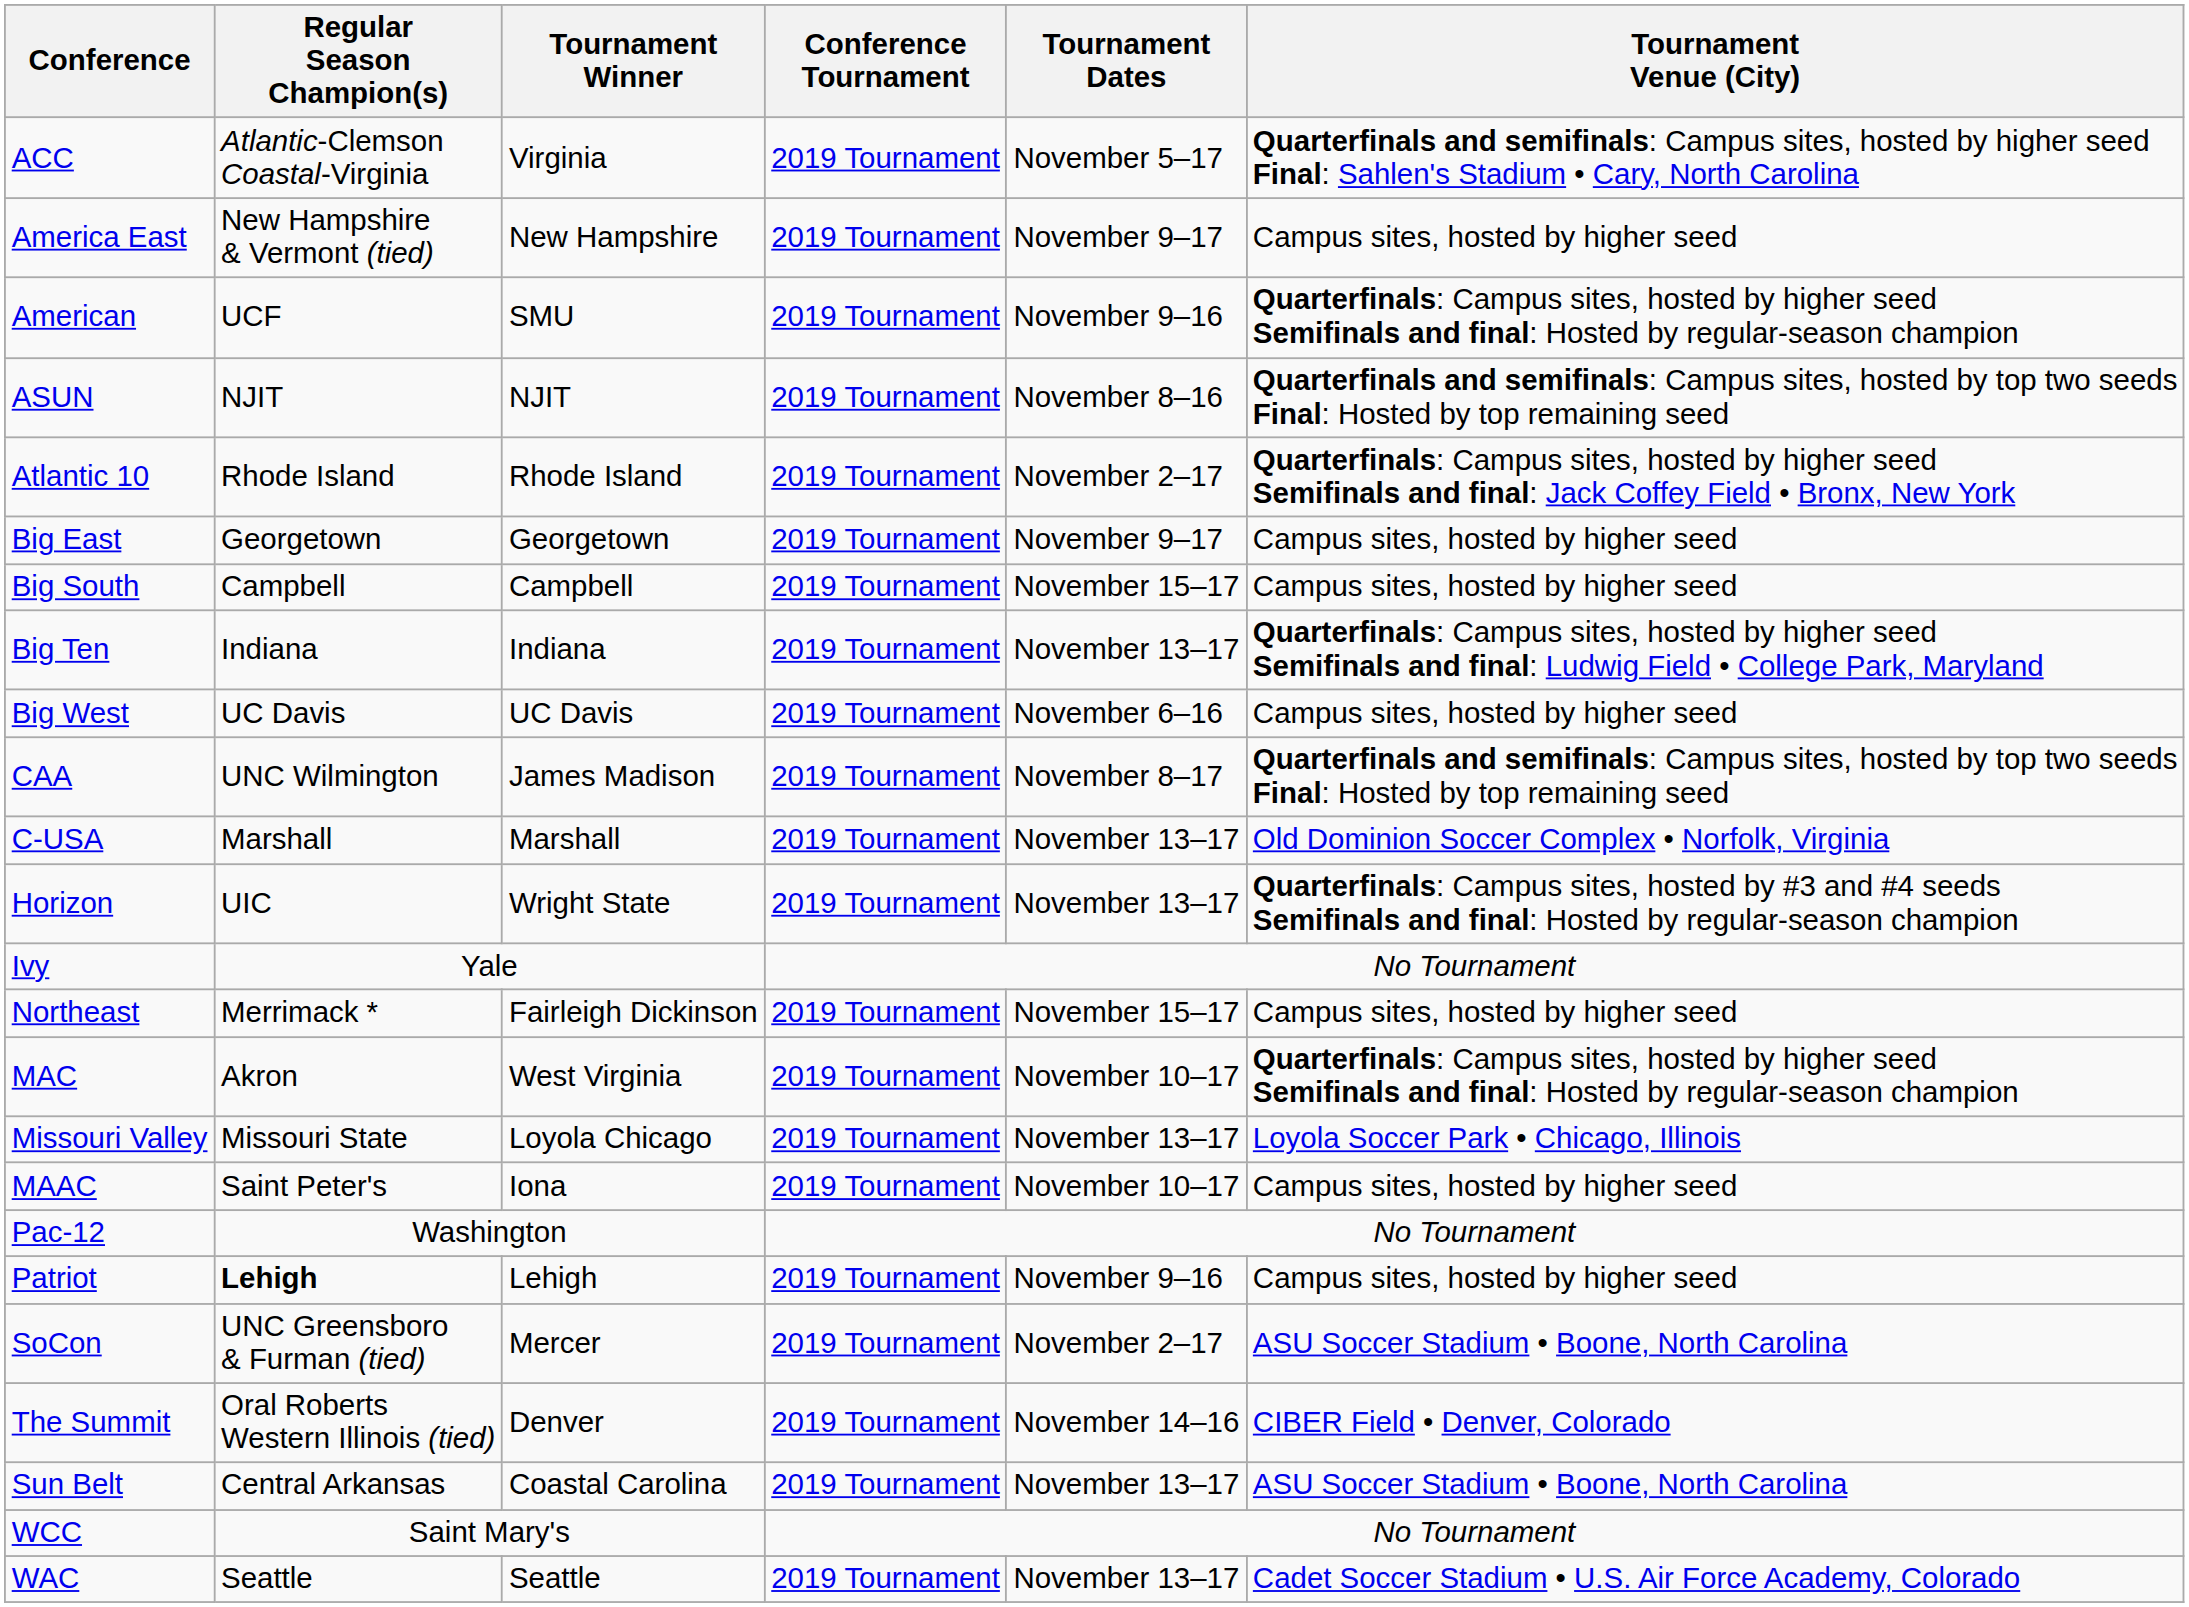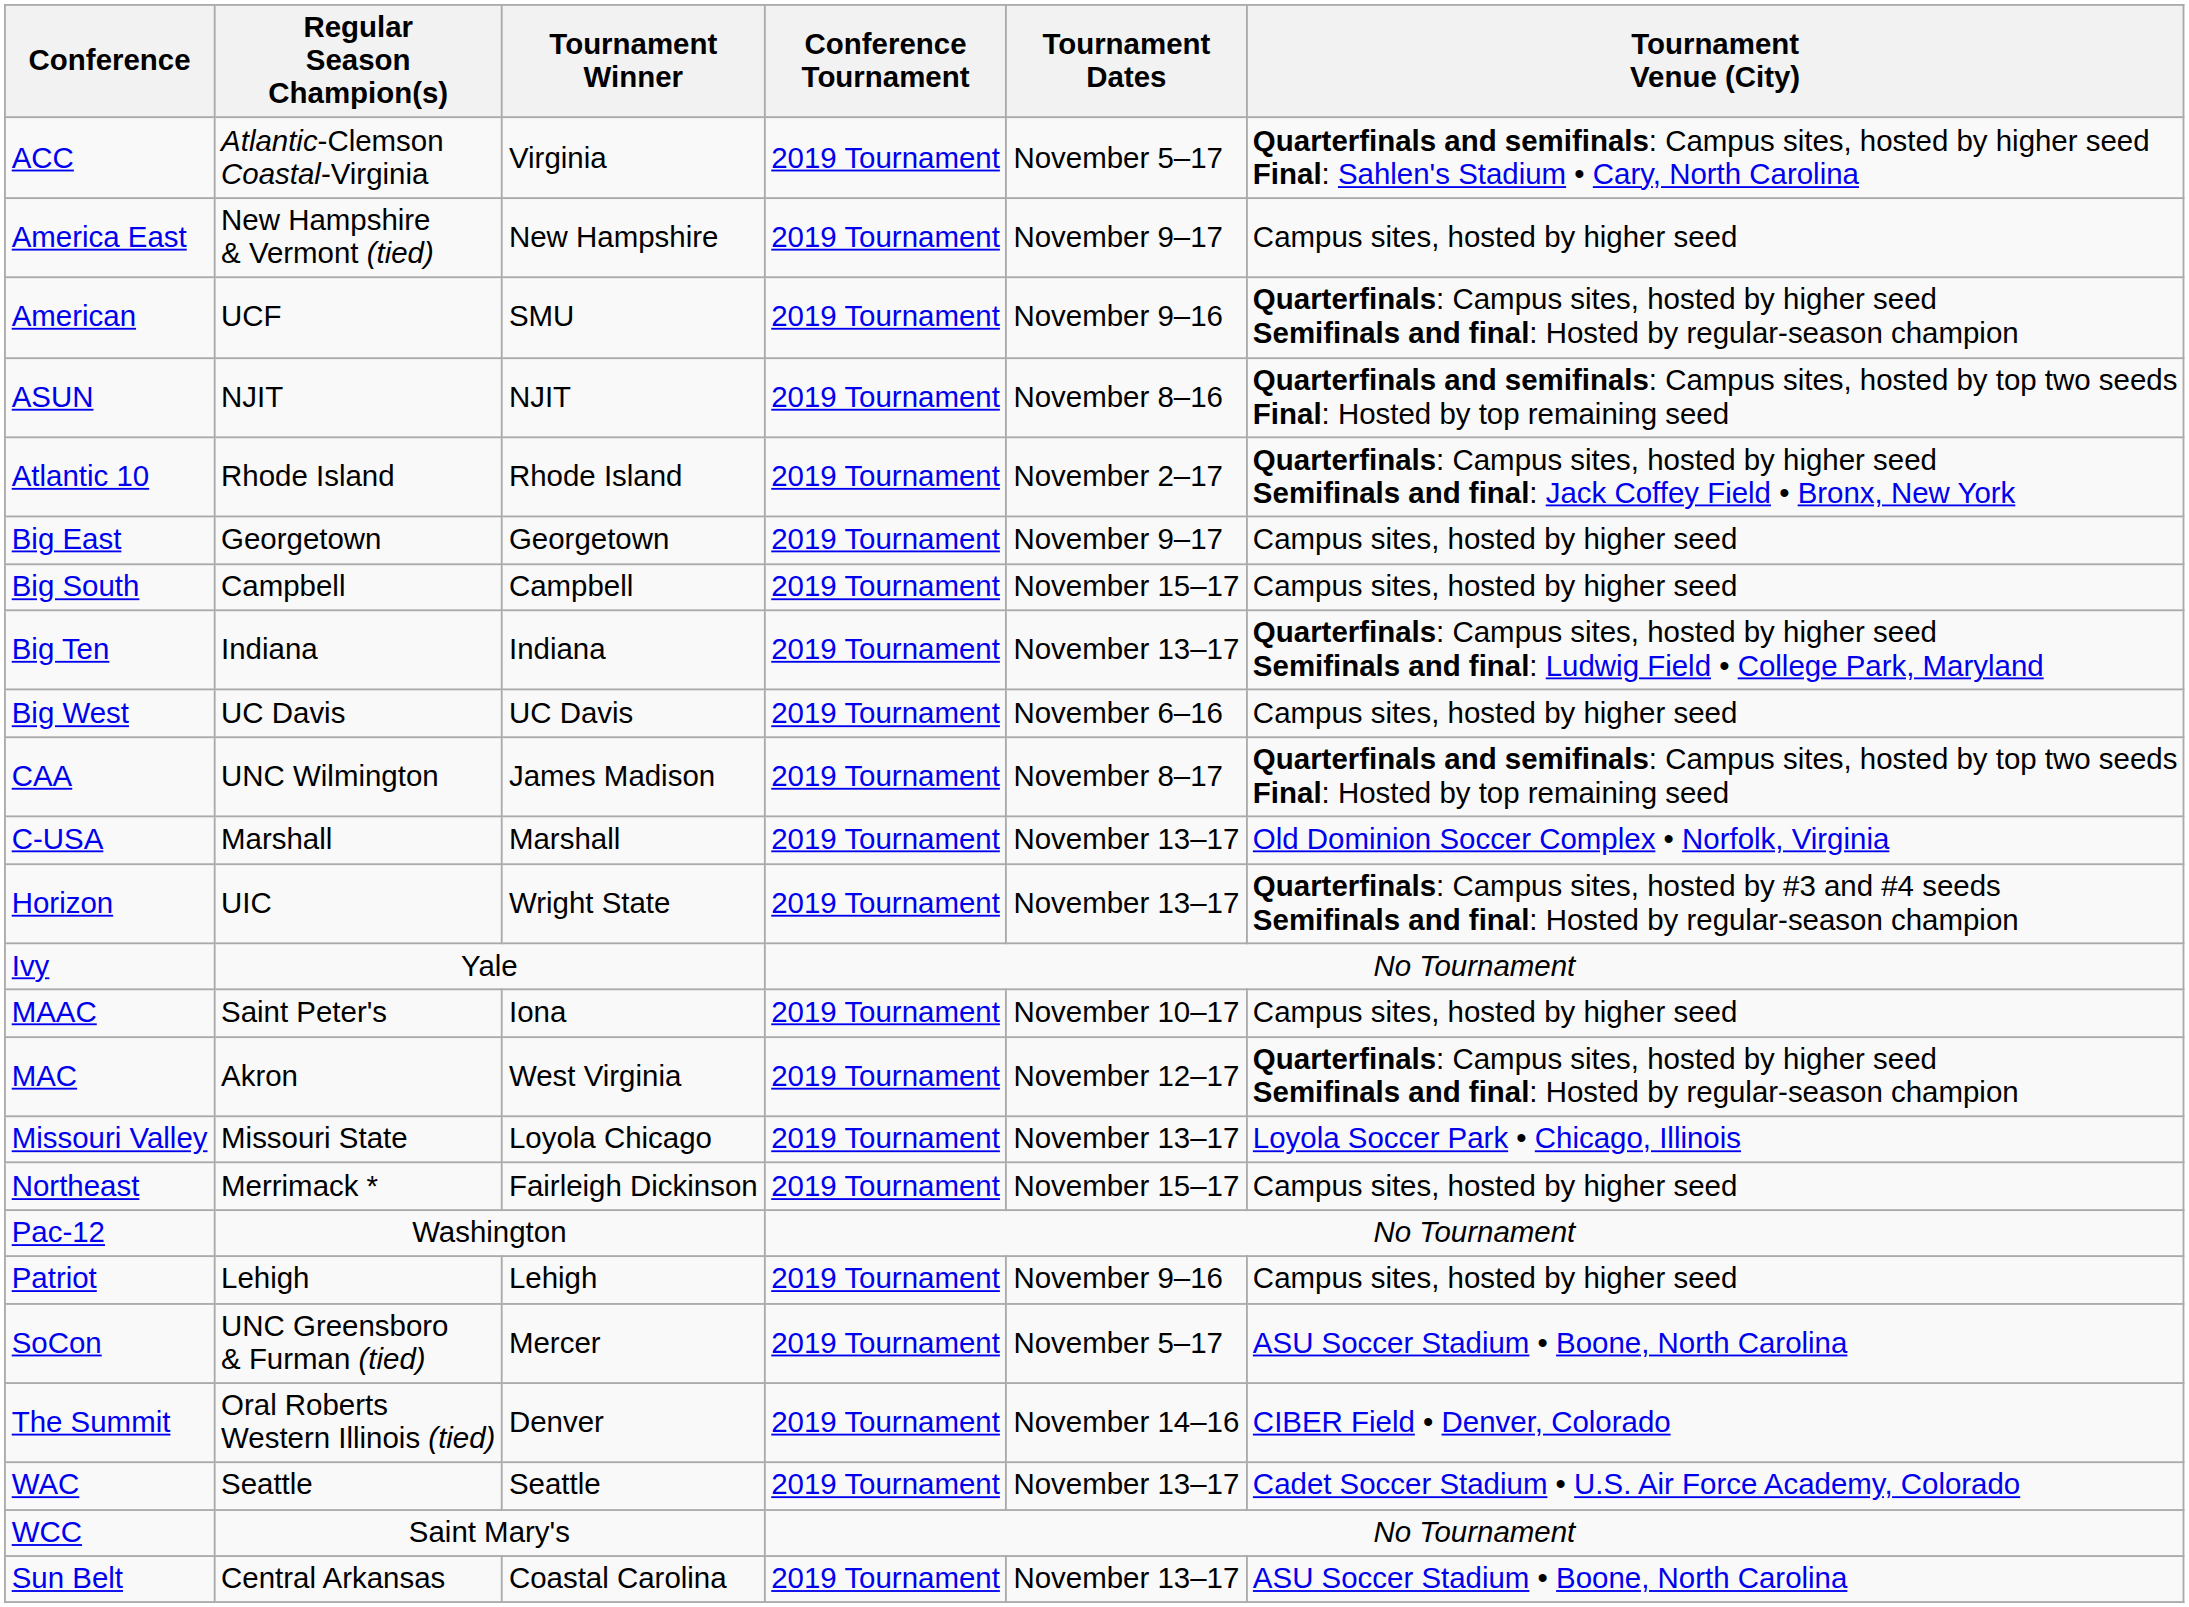 <table class="wikitable">
 <tr>
 <th>Conference</th>
 <th>Regular <br> Season <br> Champion(s)</th>
 <th>Tournament <br> Winner</th>
 <th>Conference <br> Tournament</th>
 <th>Tournament<br>Dates</th>
 <th>Tournament <br> Venue (City)</th>
 </tr>
 <tr>
 <td><a href='#'>ACC</a></td>
 <td><em>Atlantic</em>-Clemson<br><em>Coastal</em>-Virginia</td>
 <td>Virginia</td>
 <td><a href='#'>2019 Tournament</a></td>
 <td>November 5–17</td>
 <td><strong>Quarterfinals and semifinals</strong>: Campus sites, hosted by higher seed<br><strong>Final</strong>: <a href='#'>Sahlen's Stadium</a> • <a href='#'>Cary, North Carolina</a></td>
 </tr>
 <tr>
 <td><a href='#'>America East</a></td>
 <td>New Hampshire<br>& Vermont <em>(tied)</em></td>
 <td>New Hampshire</td>
 <td><a href='#'>2019 Tournament</a></td>
 <td>November 9–17</td>
 <td>Campus sites, hosted by higher seed</td>
 </tr>
 <tr>
 <td><a href='#'>American</a></td>
 <td>UCF</td>
 <td>SMU</td>
 <td><a href='#'>2019 Tournament</a></td>
 <td>November 9–16</td>
 <td><strong>Quarterfinals</strong>: Campus sites, hosted by higher seed<br><strong>Semifinals and final</strong>: Hosted by regular-season champion</td>
 </tr>
 <tr>
 <td><a href='#'>ASUN</a></td>
 <td>NJIT</td>
 <td>NJIT</td>
 <td><a href='#'>2019 Tournament</a></td>
 <td>November 8–16</td>
 <td><strong>Quarterfinals and semifinals</strong>: Campus sites, hosted by top two seeds<br><strong>Final</strong>: Hosted by top remaining seed</td>
 </tr>
 <tr>
 <td><a href='#'>Atlantic 10</a></td>
 <td>Rhode Island</td>
 <td>Rhode Island</td>
 <td><a href='#'>2019 Tournament</a></td>
 <td>November 2–17</td>
 <td><strong>Quarterfinals</strong>: Campus sites, hosted by higher seed<br><strong>Semifinals and final</strong>: <a href='#'>Jack Coffey Field</a> • <a href='#'>Bronx, New York</a></td>
 </tr>
 <tr>
 <td><a href='#'>Big East</a></td>
 <td>Georgetown</td>
 <td>Georgetown</td>
 <td><a href='#'>2019 Tournament</a></td>
 <td>November 9–17</td>
 <td>Campus sites, hosted by higher seed</td>
 </tr>
 <tr>
 <td><a href='#'>Big South</a></td>
 <td>Campbell</td>
 <td>Campbell</td>
 <td><a href='#'>2019 Tournament</a></td>
 <td>November 15–17</td>
 <td>Campus sites, hosted by higher seed</td>
 </tr>
 <tr>
 <td><a href='#'>Big Ten</a></td>
 <td>Indiana</td>
 <td>Indiana</td>
 <td><a href='#'>2019 Tournament</a></td>
 <td>November 13–17</td>
 <td><strong>Quarterfinals</strong>: Campus sites, hosted by higher seed<br><strong>Semifinals and final</strong>: <a href='#'>Ludwig Field</a> • <a href='#'>College Park, Maryland</a></td>
 </tr>
 <tr>
 <td><a href='#'>Big West</a></td>
 <td>UC Davis</td>
 <td>UC Davis</td>
 <td><a href='#'>2019 Tournament</a></td>
 <td>November 6–16</td>
 <td>Campus sites, hosted by higher seed</td>
 </tr>
 <tr>
 <td><a href='#'>CAA</a></td>
 <td>UNC Wilmington</td>
 <td>James Madison</td>
 <td><a href='#'>2019 Tournament</a></td>
 <td>November 8–17</td>
 <td><strong>Quarterfinals and semifinals</strong>: Campus sites, hosted by top two seeds<br><strong>Final</strong>: Hosted by top remaining seed</td>
 </tr>
 <tr>
 <td><a href='#'>C-USA</a></td>
 <td>Marshall</td>
 <td>Marshall</td>
 <td><a href='#'>2019 Tournament</a></td>
 <td>November 13–17</td>
 <td><a href='#'>Old Dominion Soccer Complex</a> • <a href='#'>Norfolk, Virginia</a></td>
 </tr>
 <tr>
 <td><a href='#'>Horizon</a></td>
 <td>UIC</td>
 <td>Wright State</td>
 <td><a href='#'>2019 Tournament</a></td>
 <td>November 13–17</td>
 <td><strong>Quarterfinals</strong>: Campus sites, hosted by #3 and #4 seeds<br><strong>Semifinals and final</strong>: Hosted by regular-season champion</td>
 </tr>
 <tr>
 <td><a href='#'>Ivy</a></td>
 <td colspan=2 align=center>Yale</td>
 <td colspan=3 align=center><em>No Tournament</em></td>
 </tr>
 <tr>
-<td><a href='#'>Northeast</a></td>
-<td>Merrimack *</td>
-<td>Fairleigh Dickinson</td>
+<td><a href='#'>MAAC</a></td>
+<td>Saint Peter's</td>
+<td>Iona</td>
 <td><a href='#'>2019 Tournament</a></td>
-<td>November 15–17</td>
+<td>November 10–17</td>
 <td>Campus sites, hosted by higher seed</td>
 </tr>
 <tr>
 <td><a href='#'>MAC</a></td>
 <td>Akron</td>
 <td>West Virginia</td>
 <td><a href='#'>2019 Tournament</a></td>
-<td>November 10–17</td>
+<td>November 12–17</td>
 <td><strong>Quarterfinals</strong>: Campus sites, hosted by higher seed<br><strong>Semifinals and final</strong>: Hosted by regular-season champion</td>
 </tr>
 <tr>
 <td><a href='#'>Missouri Valley</a></td>
 <td>Missouri State</td>
 <td>Loyola Chicago</td>
 <td><a href='#'>2019 Tournament</a></td>
 <td>November 13–17</td>
 <td><a href='#'>Loyola Soccer Park</a> • <a href='#'>Chicago, Illinois</a></td>
 </tr>
 <tr>
-<td><a href='#'>MAAC</a></td>
-<td>Saint Peter's</td>
-<td>Iona</td>
+<td><a href='#'>Northeast</a></td>
+<td>Merrimack *</td>
+<td>Fairleigh Dickinson</td>
 <td><a href='#'>2019 Tournament</a></td>
-<td>November 10–17</td>
+<td>November 15–17</td>
 <td>Campus sites, hosted by higher seed</td>
 </tr>
 <tr>
 <td><a href='#'>Pac-12</a></td>
 <td colspan=2 align=center>Washington</td>
 <td colspan=3 align=center><em>No Tournament</em></td>
 </tr>
 <tr>
 <td><a href='#'>Patriot</a></td>
-<td><strong>Lehigh</strong></td>
+<td>Lehigh</td>
 <td>Lehigh</td>
 <td><a href='#'>2019 Tournament</a></td>
 <td>November 9–16</td>
 <td>Campus sites, hosted by higher seed</td>
 </tr>
 <tr>
 <td><a href='#'>SoCon</a></td>
 <td>UNC Greensboro<br>& Furman <em>(tied)</em></td>
 <td>Mercer</td>
 <td><a href='#'>2019 Tournament</a></td>
-<td>November 2–17</td>
+<td>November 5–17</td>
 <td><a href='#'>ASU Soccer Stadium</a> • <a href='#'>Boone, North Carolina</a></td>
 </tr>
 <tr>
 <td><a href='#'>The Summit</a></td>
 <td>Oral Roberts<br>Western Illinois <em>(tied)</em></td>
 <td>Denver</td>
 <td><a href='#'>2019 Tournament</a></td>
 <td>November 14–16</td>
 <td><a href='#'>CIBER Field</a> • <a href='#'>Denver, Colorado</a></td>
 </tr>
 <tr>
+<td><a href='#'>WAC</a></td>
+<td>Seattle</td>
+<td>Seattle</td>
+<td><a href='#'>2019 Tournament</a></td>
+<td>November 13–17</td>
+<td><a href='#'>Cadet Soccer Stadium</a> • <a href='#'>U.S. Air Force Academy, Colorado</a></td>
+</tr>
+<tr>
+<td><a href='#'>WCC</a></td>
+<td colspan=2 align=center>Saint Mary's</td>
+<td colspan=3 align=center><em>No Tournament</em></td>
+</tr>
+<tr>
 <td><a href='#'>Sun Belt</a></td>
 <td>Central Arkansas</td>
 <td>Coastal Carolina</td>
 <td><a href='#'>2019 Tournament</a></td>
 <td>November 13–17</td>
 <td><a href='#'>ASU Soccer Stadium</a> • <a href='#'>Boone, North Carolina</a></td>
 </tr>
-<tr>
-<td><a href='#'>WCC</a></td>
-<td colspan=2 align=center>Saint Mary's</td>
-<td colspan=3 align=center><em>No Tournament</em></td>
-</tr>
-<tr>
-<td><a href='#'>WAC</a></td>
-<td>Seattle</td>
-<td>Seattle</td>
-<td><a href='#'>2019 Tournament</a></td>
-<td>November 13–17</td>
-<td><a href='#'>Cadet Soccer Stadium</a> • <a href='#'>U.S. Air Force Academy, Colorado</a></td>
-</tr>
 </table>
